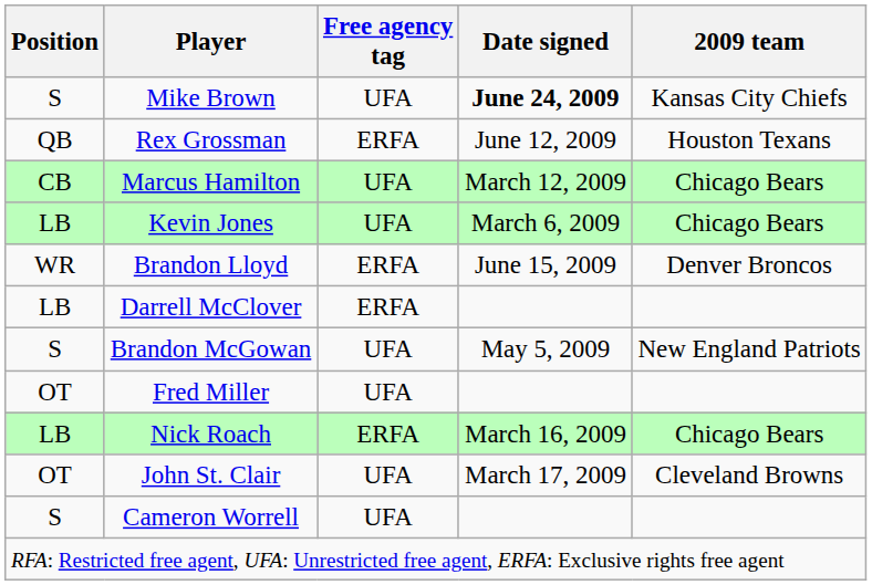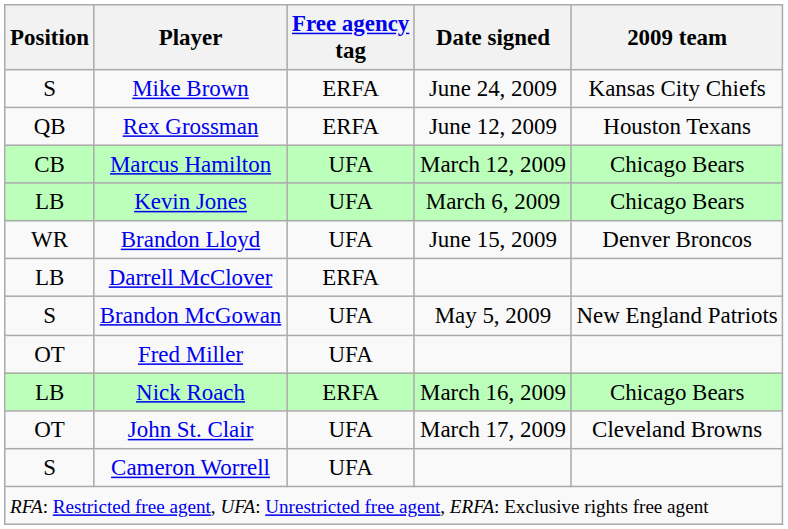 <table class="wikitable" style="font-size: 95%;">
 <tr>
 <th>Position</th>
 <th>Player</th>
 <th><a href='#'>Free agency</a><br>tag</th>
 <th>Date signed</th>
 <th>2009 team</th>
 </tr>
 <tr style="background:#ffddoo; text-align:center;">
 <td>S</td>
 <td><a href='#'>Mike Brown</a></td>
-<td>UFA</td>
-<td><strong>June 24, 2009</strong></td>
+<td>ERFA</td>
+<td>June 24, 2009</td>
 <td>Kansas City Chiefs</td>
 </tr>
 <tr style="background:#ffddoo; text-align:center;">
 <td>QB</td>
 <td><a href='#'>Rex Grossman</a></td>
 <td>ERFA</td>
 <td>June 12, 2009</td>
 <td>Houston Texans</td>
 </tr>
 <tr style="background:#bfb; text-align:center;">
 <td>CB</td>
 <td><a href='#'>Marcus Hamilton</a></td>
 <td>UFA</td>
 <td>March 12, 2009</td>
 <td>Chicago Bears</td>
 </tr>
 <tr style="background:#bfb; text-align:center;">
 <td>LB</td>
 <td><a href='#'>Kevin Jones</a></td>
 <td>UFA</td>
 <td>March 6, 2009</td>
 <td>Chicago Bears</td>
 </tr>
 <tr style="background:#ffddoo; text-align:center;">
 <td>WR</td>
 <td><a href='#'>Brandon Lloyd</a></td>
-<td>ERFA</td>
+<td>UFA</td>
 <td>June 15, 2009</td>
 <td>Denver Broncos</td>
 </tr>
 <tr style="background:#ffddoo; text-align:center;">
 <td>LB</td>
 <td><a href='#'>Darrell McClover</a></td>
 <td>ERFA</td>
 <td></td>
 <td></td>
 </tr>
 <tr style="background:#ffddoo; text-align:center;">
 <td>S</td>
 <td><a href='#'>Brandon McGowan</a></td>
 <td>UFA</td>
 <td>May 5, 2009</td>
 <td>New England Patriots</td>
 </tr>
 <tr style="background:#ffddoo; text-align:center;">
 <td>OT</td>
 <td><a href='#'>Fred Miller</a></td>
 <td>UFA</td>
 <td></td>
 <td></td>
 </tr>
 <tr style="background:#bfb; text-align:center;">
 <td>LB</td>
 <td><a href='#'>Nick Roach</a></td>
 <td>ERFA</td>
 <td>March 16, 2009</td>
 <td>Chicago Bears</td>
 </tr>
 <tr style="background:#ffddoo; text-align:center;">
 <td>OT</td>
 <td><a href='#'>John St. Clair</a></td>
 <td>UFA</td>
 <td>March 17, 2009</td>
 <td>Cleveland Browns</td>
 </tr>
 <tr style="background:#ffddoo; text-align:center;">
 <td>S</td>
 <td><a href='#'>Cameron Worrell</a></td>
 <td>UFA</td>
 <td></td>
 <td></td>
 </tr>
 <tr>
 <td colspan="5"><small><em>RFA</em>: <a href='#'>Restricted free agent</a>, <em>UFA</em>: <a href='#'>Unrestricted free agent</a>, <em>ERFA</em>: Exclusive rights free agent</small></td>
 </tr>
 </table>
